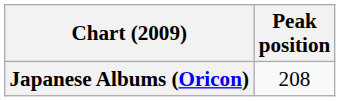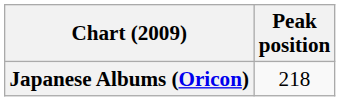 <table class="wikitable sortable plainrowheaders">
 <tr>
 <th scope="col">Chart (2009)</th>
 <th scope="col">Peak<br>position</th>
 </tr>
 <tr>
 <th scope="row">Japanese Albums (<a href='#'>Oricon</a>)</th>
-<td align="center">208</td>
+<td align="center">218</td>
 </tr>
 </table>
